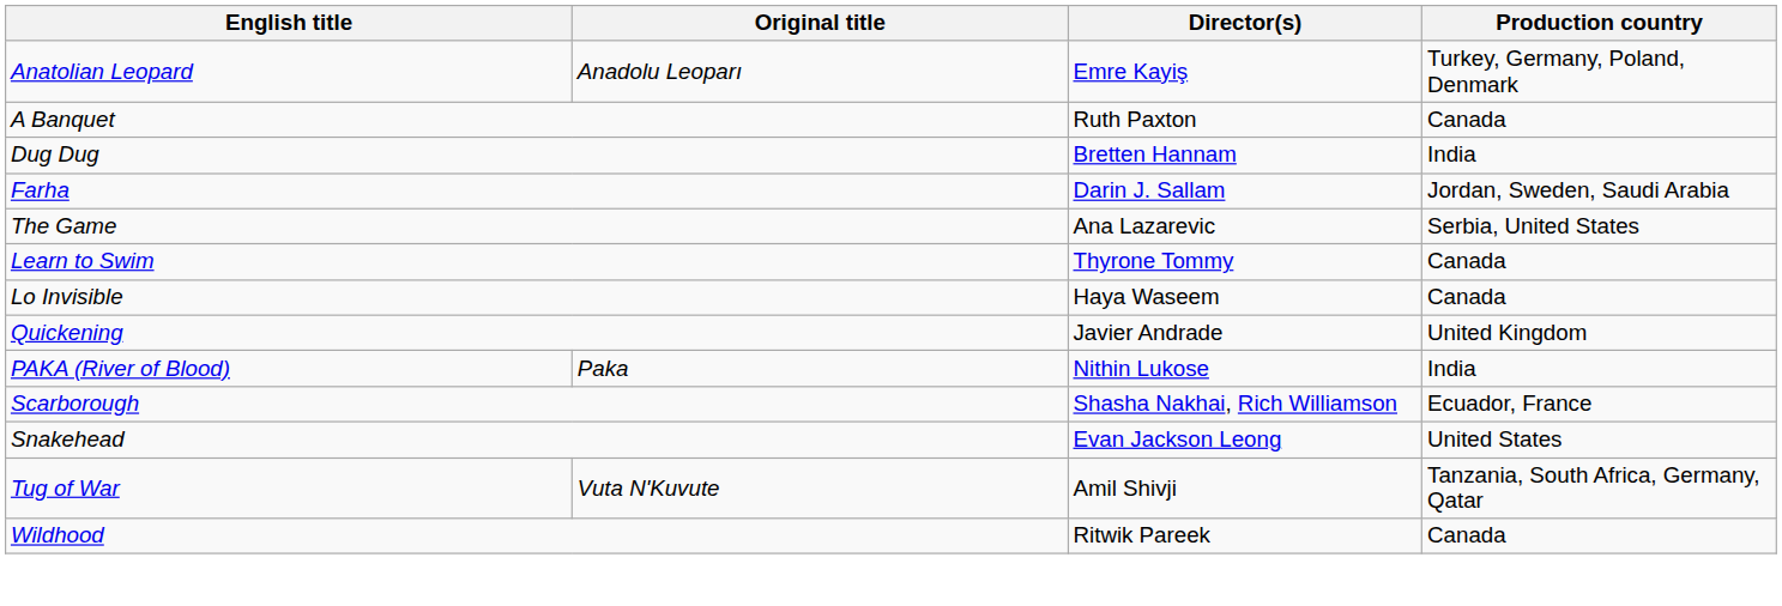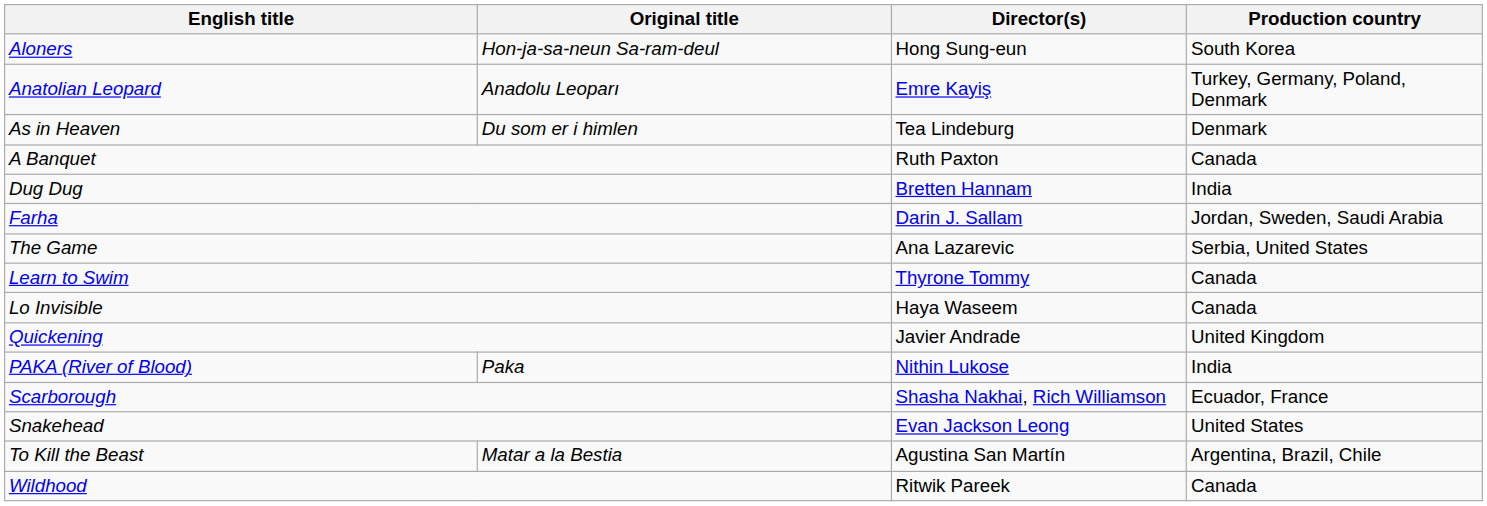 <table class="sortable wikitable" width="100%" cellpadding="5">
 <tr>
 <th scope="col" width="32%">English title</th>
 <th scope="col" width="28%">Original title</th>
 <th scope="col" width="20%">Director(s)</th>
 <th scope="col" width="20%">Production country</th>
 </tr>
 <tr>
+<td><em><a href='#'>Aloners</a></em></td>
+<td><em>Hon-ja-sa-neun Sa-ram-deul</em></td>
+<td>Hong Sung-eun</td>
+<td>South Korea</td>
+</tr>
+<tr>
 <td><em><a href='#'>Anatolian Leopard</a></em></td>
 <td><em>Anadolu Leoparı</em></td>
 <td><a href='#'>Emre Kayiş</a></td>
 <td>Turkey, Germany, Poland, Denmark</td>
+</tr>
+<tr>
+<td><em>As in Heaven</em></td>
+<td><em>Du som er i himlen</em></td>
+<td>Tea Lindeburg</td>
+<td>Denmark</td>
 </tr>
 <tr>
 <td colspan=2><em>A Banquet</em></td>
 <td>Ruth Paxton</td>
 <td>Canada</td>
 </tr>
 <tr>
 <td colspan=2><em>Dug Dug</em></td>
 <td><a href='#'>Bretten Hannam</a></td>
 <td>India</td>
 </tr>
 <tr>
 <td colspan=2><em><a href='#'>Farha</a></em></td>
 <td><a href='#'>Darin J. Sallam</a></td>
 <td>Jordan, Sweden, Saudi Arabia</td>
 </tr>
 <tr>
 <td colspan=2><em>The Game</em></td>
 <td>Ana Lazarevic</td>
 <td>Serbia, United States</td>
 </tr>
 <tr>
 <td colspan=2><em><a href='#'>Learn to Swim</a></em></td>
 <td><a href='#'>Thyrone Tommy</a></td>
 <td>Canada</td>
 </tr>
 <tr>
 <td colspan=2><em>Lo Invisible</em></td>
 <td>Haya Waseem</td>
 <td>Canada</td>
 </tr>
 <tr>
 <td colspan=2><em><a href='#'>Quickening</a></em></td>
 <td>Javier Andrade</td>
 <td>United Kingdom</td>
 </tr>
 <tr>
 <td><em><a href='#'>PAKA (River of Blood)</a></em></td>
 <td><em>Paka</em></td>
 <td><a href='#'>Nithin Lukose</a></td>
 <td>India</td>
 </tr>
 <tr>
 <td colspan=2><em><a href='#'>Scarborough</a></em></td>
 <td><a href='#'>Shasha Nakhai</a>, <a href='#'>Rich Williamson</a></td>
 <td>Ecuador, France</td>
 </tr>
 <tr>
 <td colspan=2><em>Snakehead</em></td>
 <td><a href='#'>Evan Jackson Leong</a></td>
 <td>United States</td>
 </tr>
 <tr>
-<td><em><a href='#'>Tug of War</a></em></td>
-<td><em>Vuta N'Kuvute</em></td>
-<td>Amil Shivji</td>
-<td>Tanzania, South Africa, Germany, Qatar</td>
+<td><em>To Kill the Beast</em></td>
+<td><em>Matar a la Bestia</em></td>
+<td>Agustina San Martín</td>
+<td>Argentina, Brazil, Chile</td>
 </tr>
 <tr>
 <td colspan=2><em><a href='#'>Wildhood</a></em></td>
 <td>Ritwik Pareek</td>
 <td>Canada</td>
 </tr>
 </table>
